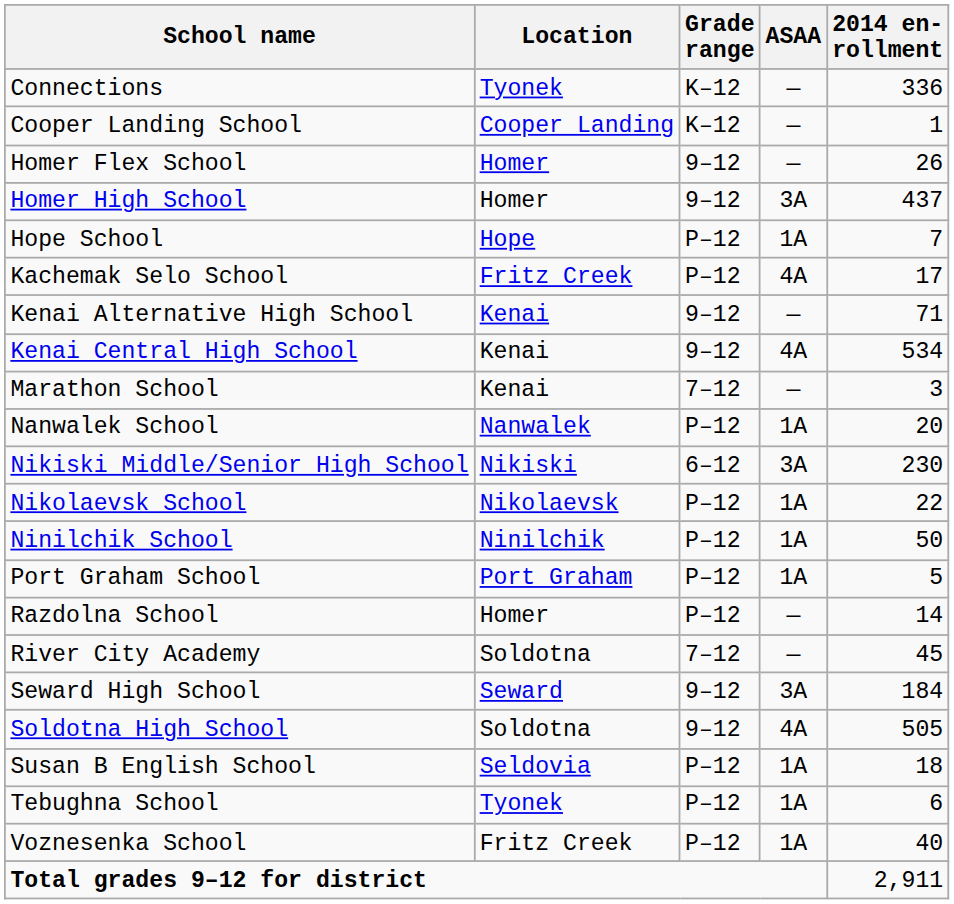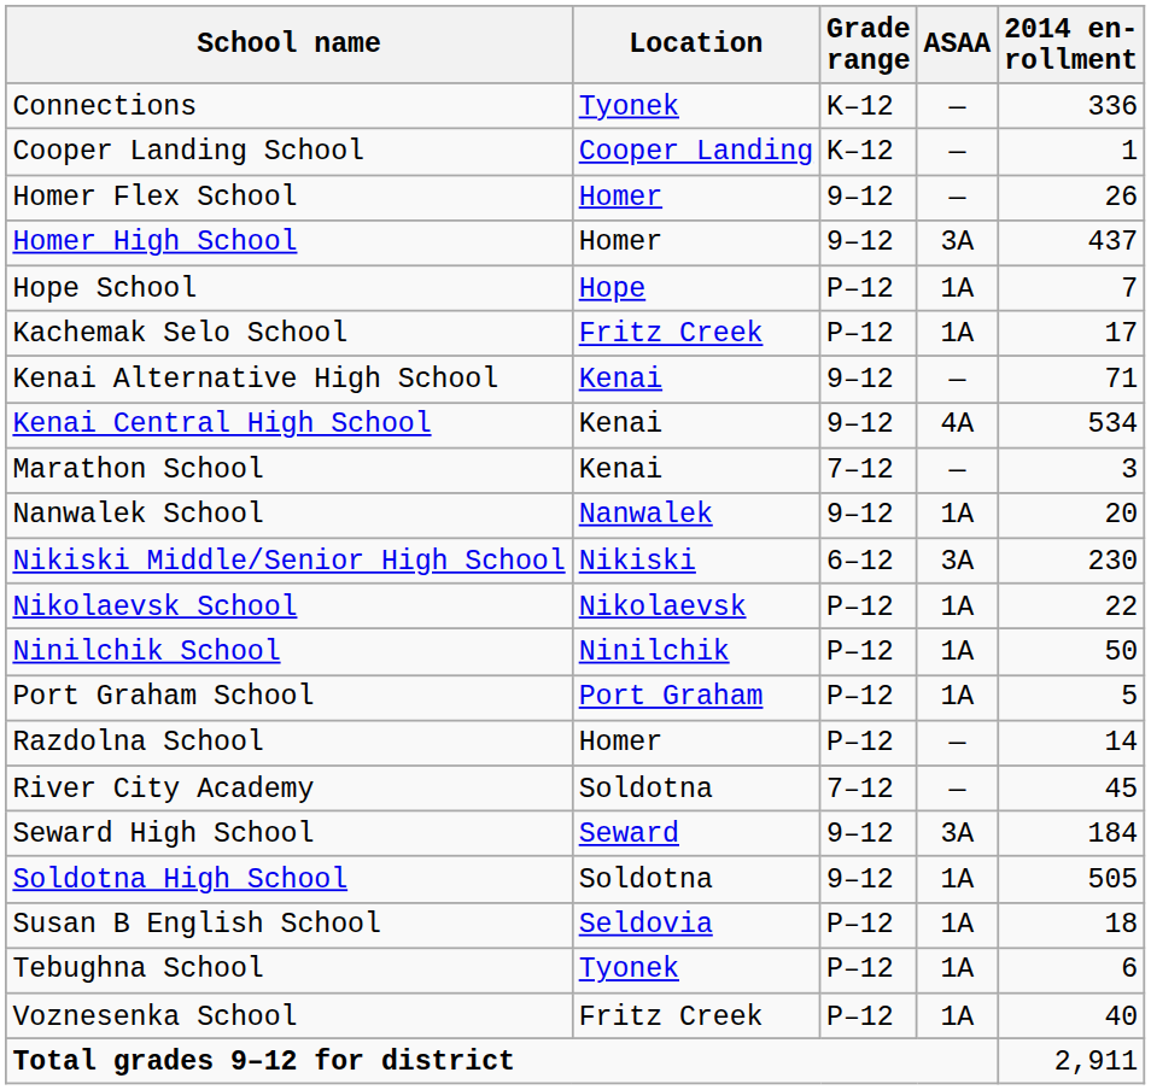 <table class="wikitable">
 <tr>
 <th>School name</th>
 <th>Location</th>
 <th>Grade<br>range</th>
 <th>ASAA</th>
 <th>2014 en-<br>rollment</th>
 </tr>
 <tr>
 <td>Connections</td>
 <td><a href='#'>Tyonek</a></td>
 <td>K–12</td>
 <td align="center">—</td>
 <td align="right">336</td>
 </tr>
 <tr>
 <td>Cooper Landing School</td>
 <td><a href='#'>Cooper Landing</a></td>
 <td>K–12</td>
 <td align="center">—</td>
 <td align="right">1</td>
 </tr>
 <tr>
 <td>Homer Flex School</td>
 <td><a href='#'>Homer</a></td>
 <td>9–12</td>
 <td align="center">—</td>
 <td align="right">26</td>
 </tr>
 <tr>
 <td><a href='#'>Homer High School</a></td>
 <td>Homer</td>
 <td>9–12</td>
 <td align="center">3A</td>
 <td align="right">437</td>
 </tr>
 <tr>
 <td>Hope School</td>
 <td><a href='#'>Hope</a></td>
 <td>P–12</td>
 <td align="center">1A</td>
 <td align="right">7</td>
 </tr>
 <tr>
 <td>Kachemak Selo School</td>
 <td><a href='#'>Fritz Creek</a></td>
 <td>P–12</td>
-<td align="center">4A</td>
+<td align="center">1A</td>
 <td align="right">17</td>
 </tr>
 <tr>
 <td>Kenai Alternative High School</td>
 <td><a href='#'>Kenai</a></td>
 <td>9–12</td>
 <td align="center">—</td>
 <td align="right">71</td>
 </tr>
 <tr>
 <td><a href='#'>Kenai Central High School</a></td>
 <td>Kenai</td>
 <td>9–12</td>
 <td align="center">4A</td>
 <td align="right">534</td>
 </tr>
 <tr>
 <td>Marathon School</td>
 <td>Kenai</td>
 <td>7–12</td>
 <td align="center">—</td>
 <td align="right">3</td>
 </tr>
 <tr>
 <td>Nanwalek School</td>
 <td><a href='#'>Nanwalek</a></td>
-<td>P–12</td>
+<td>9–12</td>
 <td align="center">1A</td>
 <td align="right">20</td>
 </tr>
 <tr>
 <td><a href='#'>Nikiski Middle/Senior High School</a></td>
 <td><a href='#'>Nikiski</a></td>
 <td>6–12</td>
 <td align="center">3A</td>
 <td align="right">230</td>
 </tr>
 <tr>
 <td><a href='#'>Nikolaevsk School</a></td>
 <td><a href='#'>Nikolaevsk</a></td>
 <td>P–12</td>
 <td align="center">1A</td>
 <td align="right">22</td>
 </tr>
 <tr>
 <td><a href='#'>Ninilchik School</a></td>
 <td><a href='#'>Ninilchik</a></td>
 <td>P–12</td>
 <td align="center">1A</td>
 <td align="right">50</td>
 </tr>
 <tr>
 <td>Port Graham School</td>
 <td><a href='#'>Port Graham</a></td>
 <td>P–12</td>
 <td align="center">1A</td>
 <td align="right">5</td>
 </tr>
 <tr>
 <td>Razdolna School</td>
 <td>Homer</td>
 <td>P–12</td>
 <td align="center">—</td>
 <td align="right">14</td>
 </tr>
 <tr>
 <td>River City Academy</td>
 <td>Soldotna</td>
 <td>7–12</td>
 <td align="center">—</td>
 <td align="right">45</td>
 </tr>
 <tr>
 <td>Seward High School</td>
 <td><a href='#'>Seward</a></td>
 <td>9–12</td>
 <td align="center">3A</td>
 <td align="right">184</td>
 </tr>
 <tr>
 <td><a href='#'>Soldotna High School</a></td>
 <td>Soldotna</td>
 <td>9–12</td>
-<td align="center">4A</td>
+<td align="center">1A</td>
 <td align="right">505</td>
 </tr>
 <tr>
 <td>Susan B English School</td>
 <td><a href='#'>Seldovia</a></td>
 <td>P–12</td>
 <td align="center">1A</td>
 <td align="right">18</td>
 </tr>
 <tr>
 <td>Tebughna School</td>
 <td><a href='#'>Tyonek</a></td>
 <td>P–12</td>
 <td align="center">1A</td>
 <td align="right">6</td>
 </tr>
 <tr>
 <td>Voznesenka School</td>
 <td>Fritz Creek</td>
 <td>P–12</td>
 <td align="center">1A</td>
 <td align="right">40</td>
 </tr>
 <tr>
 <td colspan="4"><strong>Total grades 9–12 for district</strong></td>
 <td align="right">2,911</td>
 </tr>
 </table>
